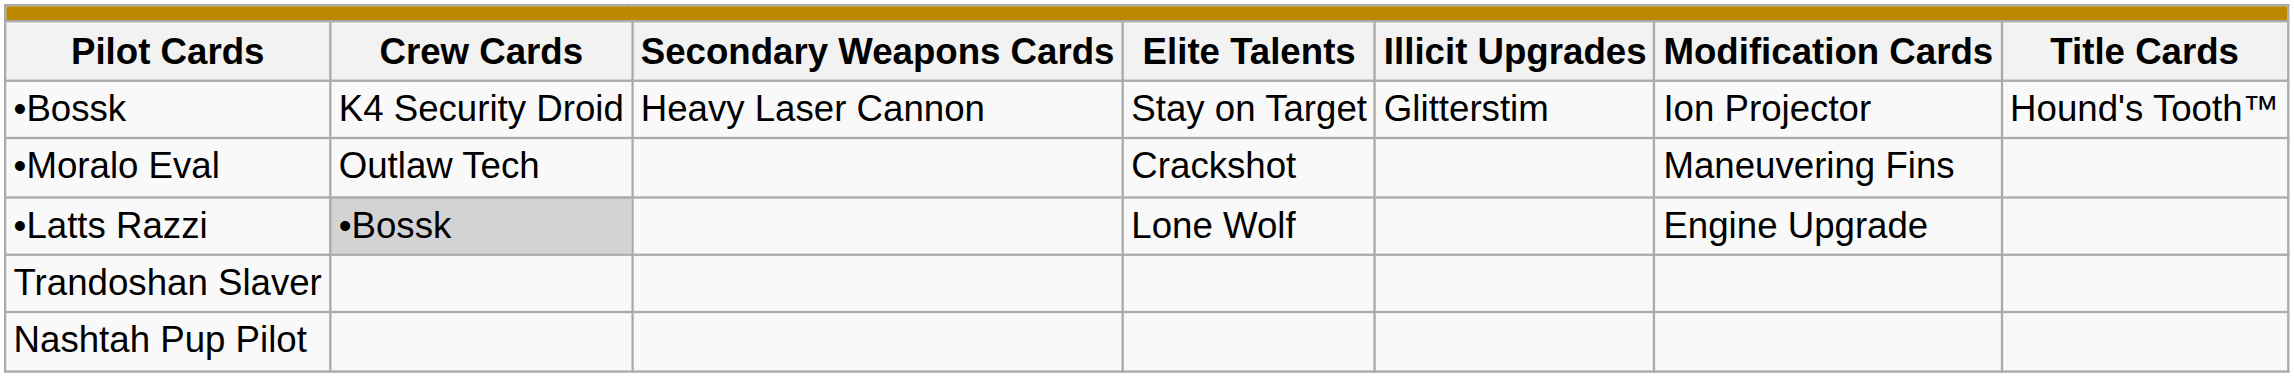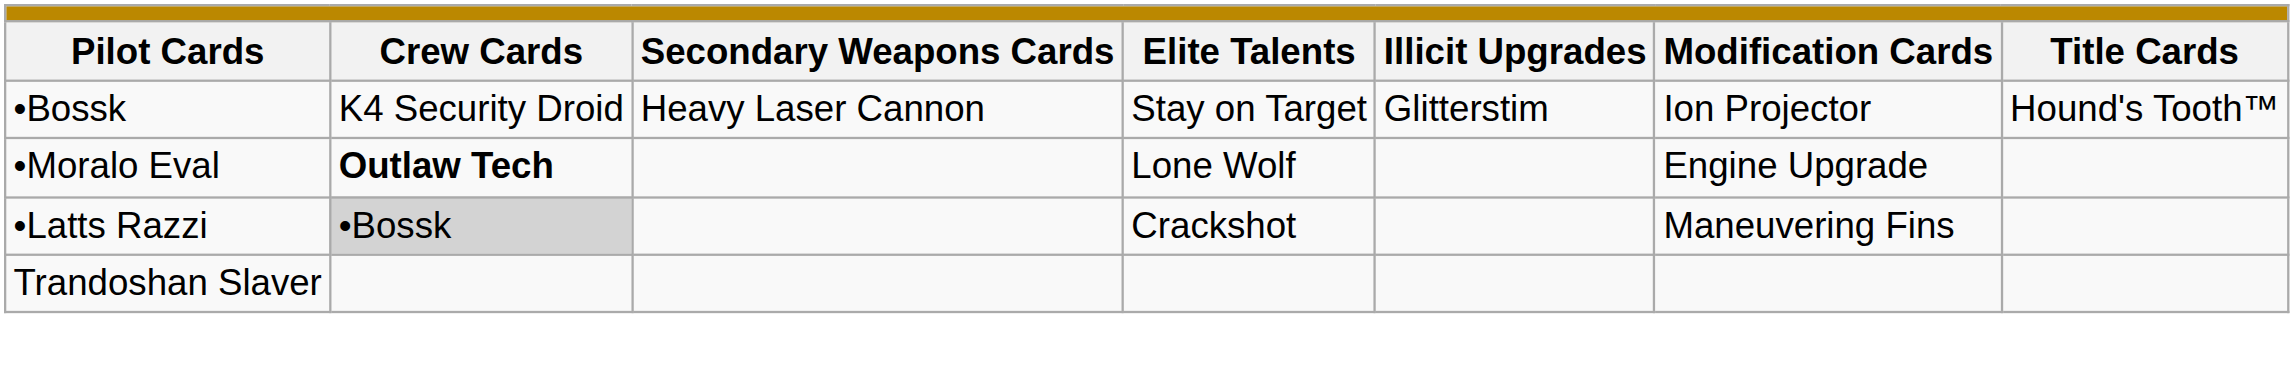 <table class="wikitable sortable">
 <tr style="background:#bb8800;">
 <td colspan="7"></td>
 </tr>
 <tr style="background:#f0f0f0;">
 <th>Pilot Cards</th>
 <th>Crew Cards</th>
 <th>Secondary Weapons Cards</th>
 <th>Elite Talents</th>
 <th>Illicit Upgrades</th>
 <th>Modification Cards</th>
 <th>Title Cards</th>
 </tr>
 <tr>
 <td>•Bossk</td>
 <td>K4 Security Droid</td>
 <td>Heavy Laser Cannon</td>
 <td>Stay on Target</td>
 <td>Glitterstim</td>
 <td>Ion Projector</td>
 <td>Hound's Tooth™</td>
 </tr>
 <tr>
 <td>•Moralo Eval</td>
-<td>Outlaw Tech</td>
+<td><strong>Outlaw Tech</strong></td>
 <td></td>
-<td>Crackshot</td>
+<td>Lone Wolf</td>
 <td></td>
-<td>Maneuvering Fins</td>
+<td>Engine Upgrade</td>
 <td></td>
 </tr>
 <tr>
 <td>•Latts Razzi</td>
 <td style="background: lightgrey;">•Bossk</td>
 <td></td>
-<td>Lone Wolf</td>
+<td>Crackshot</td>
 <td></td>
-<td>Engine Upgrade</td>
+<td>Maneuvering Fins</td>
 <td></td>
 </tr>
 <tr>
 <td>Trandoshan Slaver</td>
 <td></td>
 <td></td>
 <td></td>
 <td></td>
 <td></td>
 <td></td>
 </tr>
-<tr>
-<td>Nashtah Pup Pilot</td>
-<td></td>
-<td></td>
-<td></td>
-<td></td>
-<td></td>
-<td></td>
-</tr>
 </table>
